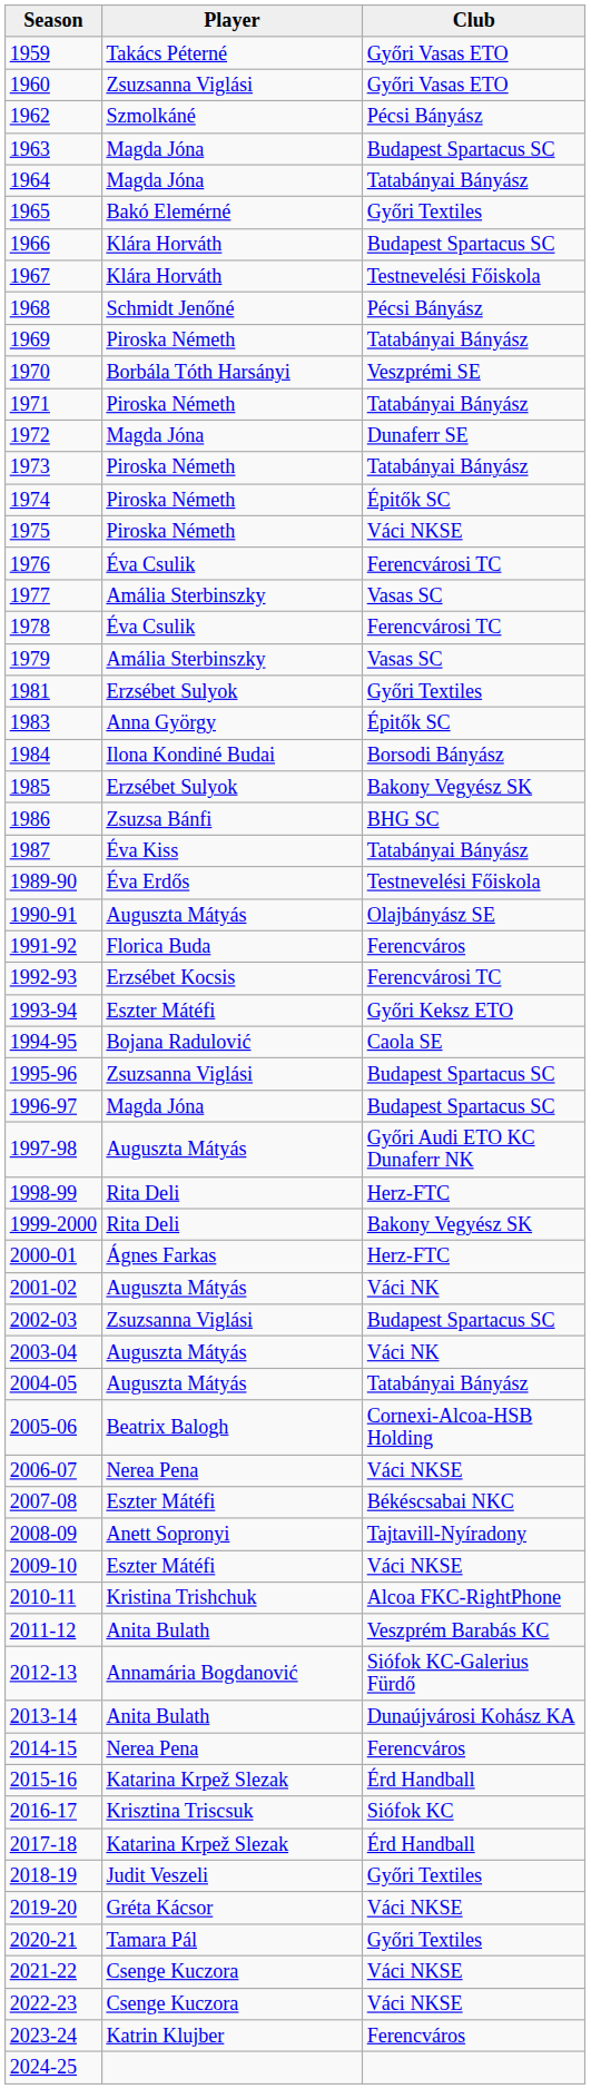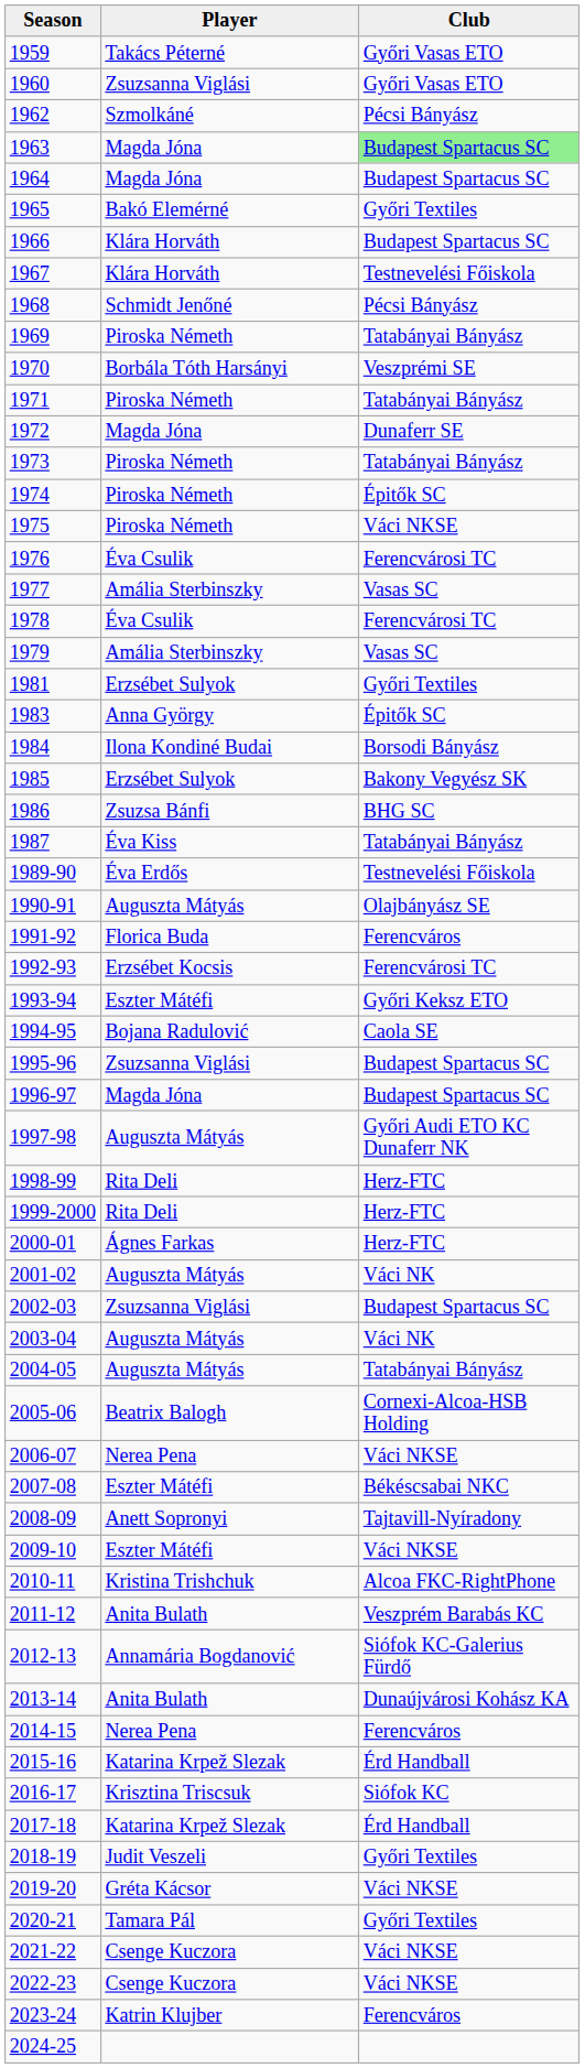 <table class="wikitable">
 <tr>
 <th style="background:#efefef;">Season</th>
 <th style="background:#efefef;">Player</th>
 <th style="background:#efefef;">Club</th>
 </tr>
 <tr>
 <td><a href='#'>1959</a></td>
 <td> <a href='#'>Takács Péterné</a></td>
 <td width="170"><a href='#'>Győri Vasas ETO</a></td>
 </tr>
 <tr>
 <td><a href='#'>1960</a></td>
 <td> <a href='#'>Zsuzsanna Viglási</a></td>
 <td><a href='#'>Győri Vasas ETO</a></td>
 </tr>
 <tr>
 <td><a href='#'>1962</a></td>
 <td> <a href='#'>Szmolkáné</a></td>
 <td><a href='#'>Pécsi Bányász</a></td>
 </tr>
 <tr>
 <td><a href='#'>1963</a></td>
 <td> <a href='#'>Magda Jóna</a></td>
-<td><a href='#'>Budapest Spartacus SC</a></td>
+<td style="background: lightgreen;"><a href='#'>Budapest Spartacus SC</a></td>
 </tr>
 <tr>
 <td><a href='#'>1964</a></td>
 <td> <a href='#'>Magda Jóna</a></td>
-<td><a href='#'>Tatabányai Bányász</a></td>
+<td><a href='#'>Budapest Spartacus SC</a></td>
 </tr>
 <tr>
 <td><a href='#'>1965</a></td>
 <td> <a href='#'>Bakó Elemérné</a></td>
 <td><a href='#'>Győri Textiles</a></td>
 </tr>
 <tr>
 <td><a href='#'>1966</a></td>
 <td> <a href='#'>Klára Horváth</a></td>
 <td><a href='#'>Budapest Spartacus SC</a></td>
 </tr>
 <tr>
 <td><a href='#'>1967</a></td>
 <td> <a href='#'>Klára Horváth</a></td>
 <td><a href='#'>Testnevelési Főiskola</a></td>
 </tr>
 <tr>
 <td><a href='#'>1968</a></td>
 <td> <a href='#'>Schmidt Jenőné</a></td>
 <td><a href='#'>Pécsi Bányász</a></td>
 </tr>
 <tr>
 <td><a href='#'>1969</a></td>
 <td> <a href='#'>Piroska Németh</a></td>
 <td><a href='#'>Tatabányai Bányász</a></td>
 </tr>
 <tr>
 <td><a href='#'>1970</a></td>
 <td> <a href='#'>Borbála Tóth Harsányi</a></td>
 <td><a href='#'>Veszprémi SE</a></td>
 </tr>
 <tr>
 <td><a href='#'>1971</a></td>
 <td> <a href='#'>Piroska Németh</a></td>
 <td><a href='#'>Tatabányai Bányász</a></td>
 </tr>
 <tr>
 <td><a href='#'>1972</a></td>
 <td width="200"> <a href='#'>Magda Jóna</a></td>
 <td><a href='#'>Dunaferr SE</a></td>
 </tr>
 <tr>
 <td><a href='#'>1973</a></td>
 <td> <a href='#'>Piroska Németh</a></td>
 <td><a href='#'>Tatabányai Bányász</a></td>
 </tr>
 <tr>
 <td><a href='#'>1974</a></td>
 <td> <a href='#'>Piroska Németh</a></td>
 <td><a href='#'>Épitők SC</a></td>
 </tr>
 <tr>
 <td><a href='#'>1975</a></td>
 <td> <a href='#'>Piroska Németh</a></td>
 <td><a href='#'>Váci NKSE</a></td>
 </tr>
 <tr>
 <td><a href='#'>1976</a></td>
 <td> <a href='#'>Éva Csulik</a></td>
 <td><a href='#'>Ferencvárosi TC</a></td>
 </tr>
 <tr>
 <td><a href='#'>1977</a></td>
 <td> <a href='#'>Amália Sterbinszky</a></td>
 <td><a href='#'>Vasas SC</a></td>
 </tr>
 <tr>
 <td><a href='#'>1978</a></td>
 <td> <a href='#'>Éva Csulik</a></td>
 <td><a href='#'>Ferencvárosi TC</a></td>
 </tr>
 <tr>
 <td><a href='#'>1979</a></td>
 <td> <a href='#'>Amália Sterbinszky</a></td>
 <td><a href='#'>Vasas SC</a></td>
 </tr>
 <tr>
 <td><a href='#'>1981</a></td>
 <td> <a href='#'>Erzsébet Sulyok</a></td>
 <td><a href='#'>Győri Textiles</a></td>
 </tr>
 <tr>
 <td><a href='#'>1983</a></td>
 <td> <a href='#'>Anna György</a></td>
 <td><a href='#'>Épitők SC</a></td>
 </tr>
 <tr>
 <td><a href='#'>1984</a></td>
 <td> <a href='#'>Ilona Kondiné Budai</a></td>
 <td><a href='#'>Borsodi Bányász</a></td>
 </tr>
 <tr>
 <td><a href='#'>1985</a></td>
 <td> <a href='#'>Erzsébet Sulyok</a></td>
 <td><a href='#'>Bakony Vegyész SK</a></td>
 </tr>
 <tr>
 <td><a href='#'>1986</a></td>
 <td> <a href='#'>Zsuzsa Bánfi</a></td>
 <td><a href='#'>BHG SC</a></td>
 </tr>
 <tr>
 <td><a href='#'>1987</a></td>
 <td> <a href='#'>Éva Kiss</a></td>
 <td><a href='#'>Tatabányai Bányász</a></td>
 </tr>
 <tr>
 <td><a href='#'>1989-90</a></td>
 <td> <a href='#'>Éva Erdős</a></td>
 <td><a href='#'>Testnevelési Főiskola</a></td>
 </tr>
 <tr>
 <td><a href='#'>1990-91</a></td>
 <td> <a href='#'>Auguszta Mátyás</a></td>
 <td><a href='#'>Olajbányász SE</a></td>
 </tr>
 <tr>
 <td><a href='#'>1991-92</a></td>
 <td> <a href='#'>Florica Buda</a></td>
 <td><a href='#'>Ferencváros</a></td>
 </tr>
 <tr>
 <td><a href='#'>1992-93</a></td>
 <td> <a href='#'>Erzsébet Kocsis</a></td>
 <td><a href='#'>Ferencvárosi TC</a></td>
 </tr>
 <tr>
 <td><a href='#'>1993-94</a></td>
 <td> <a href='#'>Eszter Mátéfi</a></td>
 <td><a href='#'>Győri Keksz ETO</a></td>
 </tr>
 <tr>
 <td><a href='#'>1994-95</a></td>
 <td> <a href='#'>Bojana Radulović</a></td>
 <td><a href='#'>Caola SE</a></td>
 </tr>
 <tr>
 <td><a href='#'>1995-96</a></td>
 <td> <a href='#'>Zsuzsanna Viglási</a></td>
 <td><a href='#'>Budapest Spartacus SC</a></td>
 </tr>
 <tr>
 <td><a href='#'>1996-97</a></td>
 <td> <a href='#'>Magda Jóna</a></td>
 <td><a href='#'>Budapest Spartacus SC</a></td>
 </tr>
 <tr>
 <td><a href='#'>1997-98</a></td>
 <td> <a href='#'>Auguszta Mátyás</a></td>
 <td><a href='#'>Győri Audi ETO KC</a> <br> <a href='#'>Dunaferr NK</a></td>
 </tr>
 <tr>
 <td><a href='#'>1998-99</a></td>
 <td> <a href='#'>Rita Deli</a></td>
 <td><a href='#'>Herz-FTC</a></td>
 </tr>
 <tr>
 <td><a href='#'>1999-2000</a></td>
 <td> <a href='#'>Rita Deli</a></td>
-<td><a href='#'>Bakony Vegyész SK</a></td>
+<td><a href='#'>Herz-FTC</a></td>
 </tr>
 <tr>
 <td><a href='#'>2000-01</a></td>
 <td> <a href='#'>Ágnes Farkas</a></td>
 <td><a href='#'>Herz-FTC</a></td>
 </tr>
 <tr>
 <td><a href='#'>2001-02</a></td>
 <td> <a href='#'>Auguszta Mátyás</a></td>
 <td><a href='#'>Váci NK</a></td>
 </tr>
 <tr>
 <td><a href='#'>2002-03</a></td>
 <td> <a href='#'>Zsuzsanna Viglási</a></td>
 <td><a href='#'>Budapest Spartacus SC</a></td>
 </tr>
 <tr>
 <td><a href='#'>2003-04</a></td>
 <td> <a href='#'>Auguszta Mátyás</a></td>
 <td><a href='#'>Váci NK</a></td>
 </tr>
 <tr>
 <td><a href='#'>2004-05</a></td>
 <td> <a href='#'>Auguszta Mátyás</a></td>
 <td><a href='#'>Tatabányai Bányász</a></td>
 </tr>
 <tr>
 <td><a href='#'>2005-06</a></td>
 <td> <a href='#'>Beatrix Balogh</a></td>
 <td><a href='#'>Cornexi-Alcoa-HSB Holding</a></td>
 </tr>
 <tr>
 <td><a href='#'>2006-07</a></td>
 <td> <a href='#'>Nerea Pena</a></td>
 <td><a href='#'>Váci NKSE</a></td>
 </tr>
 <tr>
 <td><a href='#'>2007-08</a></td>
 <td> <a href='#'>Eszter Mátéfi</a></td>
 <td><a href='#'>Békéscsabai NKC</a></td>
 </tr>
 <tr>
 <td><a href='#'>2008-09</a></td>
 <td> <a href='#'>Anett Sopronyi</a></td>
 <td><a href='#'>Tajtavill-Nyíradony</a></td>
 </tr>
 <tr>
 <td><a href='#'>2009-10</a></td>
 <td> <a href='#'>Eszter Mátéfi</a></td>
 <td><a href='#'>Váci NKSE</a></td>
 </tr>
 <tr>
 <td><a href='#'>2010-11</a></td>
 <td> <a href='#'>Kristina Trishchuk</a></td>
 <td><a href='#'>Alcoa FKC-RightPhone</a></td>
 </tr>
 <tr>
 <td><a href='#'>2011-12</a></td>
 <td> <a href='#'>Anita Bulath</a></td>
 <td><a href='#'>Veszprém Barabás KC</a></td>
 </tr>
 <tr>
 <td><a href='#'>2012-13</a></td>
 <td> <a href='#'>Annamária Bogdanović</a></td>
 <td><a href='#'>Siófok KC-Galerius Fürdő</a></td>
 </tr>
 <tr>
 <td><a href='#'>2013-14</a></td>
 <td> <a href='#'>Anita Bulath</a></td>
 <td><a href='#'>Dunaújvárosi Kohász KA</a></td>
 </tr>
 <tr>
 <td><a href='#'>2014-15</a></td>
 <td> <a href='#'>Nerea Pena</a></td>
 <td><a href='#'>Ferencváros</a></td>
 </tr>
 <tr>
 <td><a href='#'>2015-16</a></td>
 <td> <a href='#'>Katarina Krpež Slezak</a></td>
 <td><a href='#'>Érd Handball</a></td>
 </tr>
 <tr>
 <td><a href='#'>2016-17</a></td>
 <td> <a href='#'>Krisztina Triscsuk</a></td>
 <td><a href='#'>Siófok KC</a></td>
 </tr>
 <tr>
 <td><a href='#'>2017-18</a></td>
 <td> <a href='#'>Katarina Krpež Slezak</a></td>
 <td><a href='#'>Érd Handball</a></td>
 </tr>
 <tr>
 <td><a href='#'>2018-19</a></td>
 <td> <a href='#'>Judit Veszeli</a></td>
 <td><a href='#'>Győri Textiles</a></td>
 </tr>
 <tr>
 <td><a href='#'>2019-20</a></td>
 <td> <a href='#'>Gréta Kácsor</a></td>
 <td><a href='#'>Váci NKSE</a></td>
 </tr>
 <tr>
 <td><a href='#'>2020-21</a></td>
 <td> <a href='#'>Tamara Pál</a></td>
 <td><a href='#'>Győri Textiles</a></td>
 </tr>
 <tr>
 <td><a href='#'>2021-22</a></td>
 <td> <a href='#'>Csenge Kuczora</a></td>
 <td><a href='#'>Váci NKSE</a></td>
 </tr>
 <tr>
 <td><a href='#'>2022-23</a></td>
 <td> <a href='#'>Csenge Kuczora</a></td>
 <td><a href='#'>Váci NKSE</a></td>
 </tr>
 <tr>
 <td><a href='#'>2023-24</a></td>
 <td> <a href='#'>Katrin Klujber</a></td>
 <td><a href='#'>Ferencváros</a></td>
 </tr>
 <tr>
 <td><a href='#'>2024-25</a></td>
 <td></td>
 <td></td>
 </tr>
 </table>
